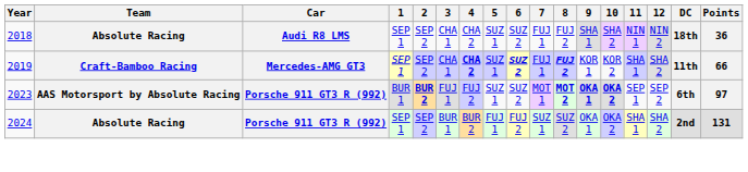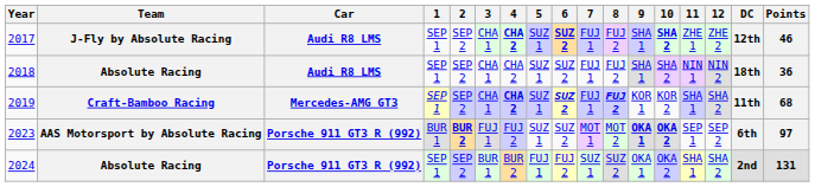 <table class="wikitable" style="text-align:center; font-size:85%">
 <tr>
 <th>Year</th>
 <th>Team</th>
 <th>Car</th>
 <th>1</th>
 <th>2</th>
 <th>3</th>
 <th>4</th>
 <th>5</th>
 <th>6</th>
 <th>7</th>
 <th>8</th>
 <th>9</th>
 <th>10</th>
 <th>11</th>
 <th>12</th>
 <th>DC</th>
 <th>Points</th>
+</tr>
+<tr>
+<td><a href='#'>2017</a></td>
+<th>J-Fly by Absolute Racing</th>
+<th><a href='#'>Audi R8 LMS</a></th>
+<td style="background:#;"><a href='#'>SEP<br>1</a></td>
+<td style="background:#;"><a href='#'>SEP<br>2</a></td>
+<td style="background:#DFFFDF;"><a href='#'>CHA<br>1</a><br></td>
+<td style="background:#DFFFDF;"><strong><a href='#'>CHA<br>2</a></strong><br></td>
+<td style="background:#CFCFFF;"><a href='#'>SUZ<br>1</a><br></td>
+<td style="background:#FFDF9F;"><strong><a href='#'>SUZ<br>2</a></strong><br></td>
+<td style="background:#CFCFFF;"><a href='#'>FUJ<br>1</a><br></td>
+<td style="background:#EFCFFF;"><a href='#'>FUJ<br>2</a><br></td>
+<td style="background:#CFCFFF;"><a href='#'>SHA<br>1</a><br></td>
+<td style="background:#DFFFDF;"><strong><a href='#'>SHA<br>2</a></strong><br></td>
+<td style="background:#DFFFDF;"><a href='#'>ZHE<br>1</a><br></td>
+<td style="background:#DFFFDF;"><a href='#'>ZHE<br>2</a><br></td>
+<th>12th</th>
+<th>46</th>
 </tr>
 <tr>
 <td><a href='#'>2018</a></td>
 <th>Absolute Racing</th>
 <th><a href='#'>Audi R8 LMS</a></th>
 <td style="background:#;"><a href='#'>SEP<br>1</a></td>
 <td style="background:#;"><a href='#'>SEP<br>2</a></td>
 <td style="background:#;"><a href='#'>CHA<br>1</a></td>
 <td style="background:#;"><a href='#'>CHA<br>2</a></td>
 <td style="background:#;"><a href='#'>SUZ<br>1</a></td>
 <td style="background:#;"><a href='#'>SUZ<br>2</a></td>
 <td style="background:#;"><a href='#'>FUJ<br>1</a></td>
 <td style="background:#;"><a href='#'>FUJ<br>2</a></td>
 <td style="background:#DFDFDF;"><a href='#'>SHA<br>1</a><br></td>
 <td style="background:#EFCFFF;"><a href='#'>SHA<br>2</a><br></td>
 <td style="background:#EFCFFF;"><a href='#'>NIN<br>1</a><br></td>
 <td style="background:#DFDFDF;"><a href='#'>NIN<br>2</a><br></td>
 <th>18th</th>
 <th>36</th>
 </tr>
 <tr>
 <td><a href='#'>2019</a></td>
 <th><a href='#'>Craft-Bamboo Racing</a></th>
 <th><a href='#'>Mercedes-AMG GT3</a></th>
 <td style="background:#FFFFBF;"><em><a href='#'>SEP<br>1</a></em><br></td>
 <td style="background:#CFCFFF;"><a href='#'>SEP<br>2</a><br></td>
 <td style="background:#CFCFFF;"><a href='#'>CHA<br>1</a><br></td>
 <td style="background:#CFCFFF;"><strong><a href='#'>CHA<br>2</a></strong><br></td>
 <td style="background:#CFCFFF;"><a href='#'>SUZ<br>1</a><br></td>
 <td style="background:#FFFFBF;"><strong><em><a href='#'>SUZ<br>2</a></em></strong><br></td>
 <td style="background:#CFCFFF;"><a href='#'>FUJ<br>1</a><br></td>
 <td style="background:#CFCFFF;"><strong><em><a href='#'>FUJ<br>2</a></em></strong><br></td>
 <td style="background:#;"><a href='#'>KOR<br>1</a></td>
 <td style="background:#;"><a href='#'>KOR<br>2</a></td>
 <td style="background:#CFCFFF;"><a href='#'>SHA<br>1</a><br></td>
 <td style="background:#DFDFDF;"><a href='#'>SHA<br>2</a><br></td>
 <th>11th</th>
-<th>66</th>
+<th>68</th>
 </tr>
 <tr>
 <td><a href='#'>2023</a></td>
 <th>AAS Motorsport by Absolute Racing</th>
 <th><a href='#'>Porsche 911 GT3 R (992)</a></th>
 <td style="background:#DFDFDF;"><a href='#'>BUR<br>1</a><br></td>
 <td style="background:#FFDF9F;"><strong><a href='#'>BUR<br>2</a></strong><br></td>
 <td style="background:#DFDFDF;"><a href='#'>FUJ<br>1</a><br></td>
 <td style="background:#CFCFFF;"><a href='#'>FUJ<br>2</a><br></td>
 <td style="background:#;"><a href='#'>SUZ<br>1</a></td>
 <td style="background:#;"><a href='#'>SUZ<br>2</a></td>
 <td style="background:#EFCFFF;"><a href='#'>MOT<br>1</a><br></td>
-<td style="background:#DFFFDF;"><strong><a href='#'>MOT<br>2</a><br></strong></td>
+<td style="background:#DFFFDF;"><a href='#'>MOT<br>2</a><br></td>
 <td style="background:#DFDFDF;"><strong><a href='#'>OKA<br>1</a></strong><br></td>
 <td style="background:#DFDFDF;"><strong><a href='#'>OKA<br>2</a></strong><br></td>
 <td style="background:#;"><a href='#'>SEP<br>1</a></td>
 <td style="background:#;"><a href='#'>SEP<br>2</a></td>
 <th>6th</th>
 <th>97</th>
 </tr>
 <tr>
 <td><a href='#'>2024</a></td>
 <th>Absolute Racing</th>
 <th><a href='#'>Porsche 911 GT3 R (992)</a></th>
 <td style="background:#DFFFDF;"><a href='#'>SEP<br>1</a><br></td>
 <td style="background:#CFCFFF;"><a href='#'>SEP<br>2</a><br></td>
 <td style="background:#DFFFDF;"><a href='#'>BUR<br>1</a><br></td>
 <td style="background:#FFDF9F;"><a href='#'>BUR<br>2</a><br></td>
 <td style="background:#DFFFDF;"><a href='#'>FUJ<br>1</a><br></td>
 <td style="background:#FFFFBF;"><a href='#'>FUJ<br>2</a><br></td>
 <td style="background:#DFFFDF;"><a href='#'>SUZ<br>1</a><br></td>
 <td style="background:#DFDFDF;"><a href='#'>SUZ<br>2</a><br></td>
 <td style="background:#DFFFDF;"><a href='#'>OKA<br>1</a><br></td>
 <td style="background:#CFCFFF;"><a href='#'>OKA<br>2</a><br></td>
 <td style="background:#FFFFBF;"><a href='#'>SHA<br>1</a><br></td>
 <td style="background:#DFFFDF;"><a href='#'>SHA<br>2</a><br></td>
 <th style="background:#DFDFDF;">2nd</th>
 <th style="background:#DFDFDF;">131</th>
 </tr>
 </table>
